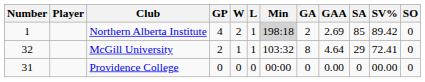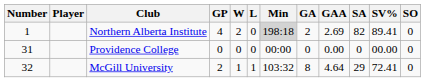 <table class="wikitable sortable" style="text-align: center;">
 <tr>
 <th>Number</th>
 <th>Player</th>
 <th>Club</th>
 <th>GP</th>
 <th>W</th>
 <th>L</th>
 <th>Min</th>
 <th>GA</th>
 <th>GAA</th>
 <th>SA</th>
 <th>SV%</th>
 <th>SO</th>
 </tr>
 <tr>
 <td>1</td>
 <td align=left></td>
 <td align=left> <a href='#'>Northern Alberta Institute</a></td>
 <td>4</td>
 <td>2</td>
-<td>1</td>
+<td>0</td>
 <td style="background: lightgrey;">198:18</td>
 <td>2</td>
 <td>2.69</td>
-<td>85</td>
-<td>89.42</td>
+<td>82</td>
+<td>89.41</td>
+<td>0</td>
+</tr>
+<tr>
+<td>31</td>
+<td align=left></td>
+<td align=left> <a href='#'>Providence College</a></td>
+<td>0</td>
+<td>0</td>
+<td>0</td>
+<td>00:00</td>
+<td>0</td>
+<td>0.00</td>
+<td>0</td>
+<td>00.00</td>
 <td>0</td>
 </tr>
 <tr>
 <td>32</td>
 <td align=left></td>
 <td align=left> <a href='#'>McGill University</a></td>
 <td>2</td>
 <td>1</td>
 <td>1</td>
 <td>103:32</td>
 <td>8</td>
 <td>4.64</td>
 <td>29</td>
 <td>72.41</td>
 <td>0</td>
 </tr>
-<tr>
-<td>31</td>
-<td align=left></td>
-<td align=left> <a href='#'>Providence College</a></td>
-<td>0</td>
-<td>0</td>
-<td>0</td>
-<td>00:00</td>
-<td>0</td>
-<td>0.00</td>
-<td>0</td>
-<td>00.00</td>
-<td>0</td>
-</tr>
 </table>
